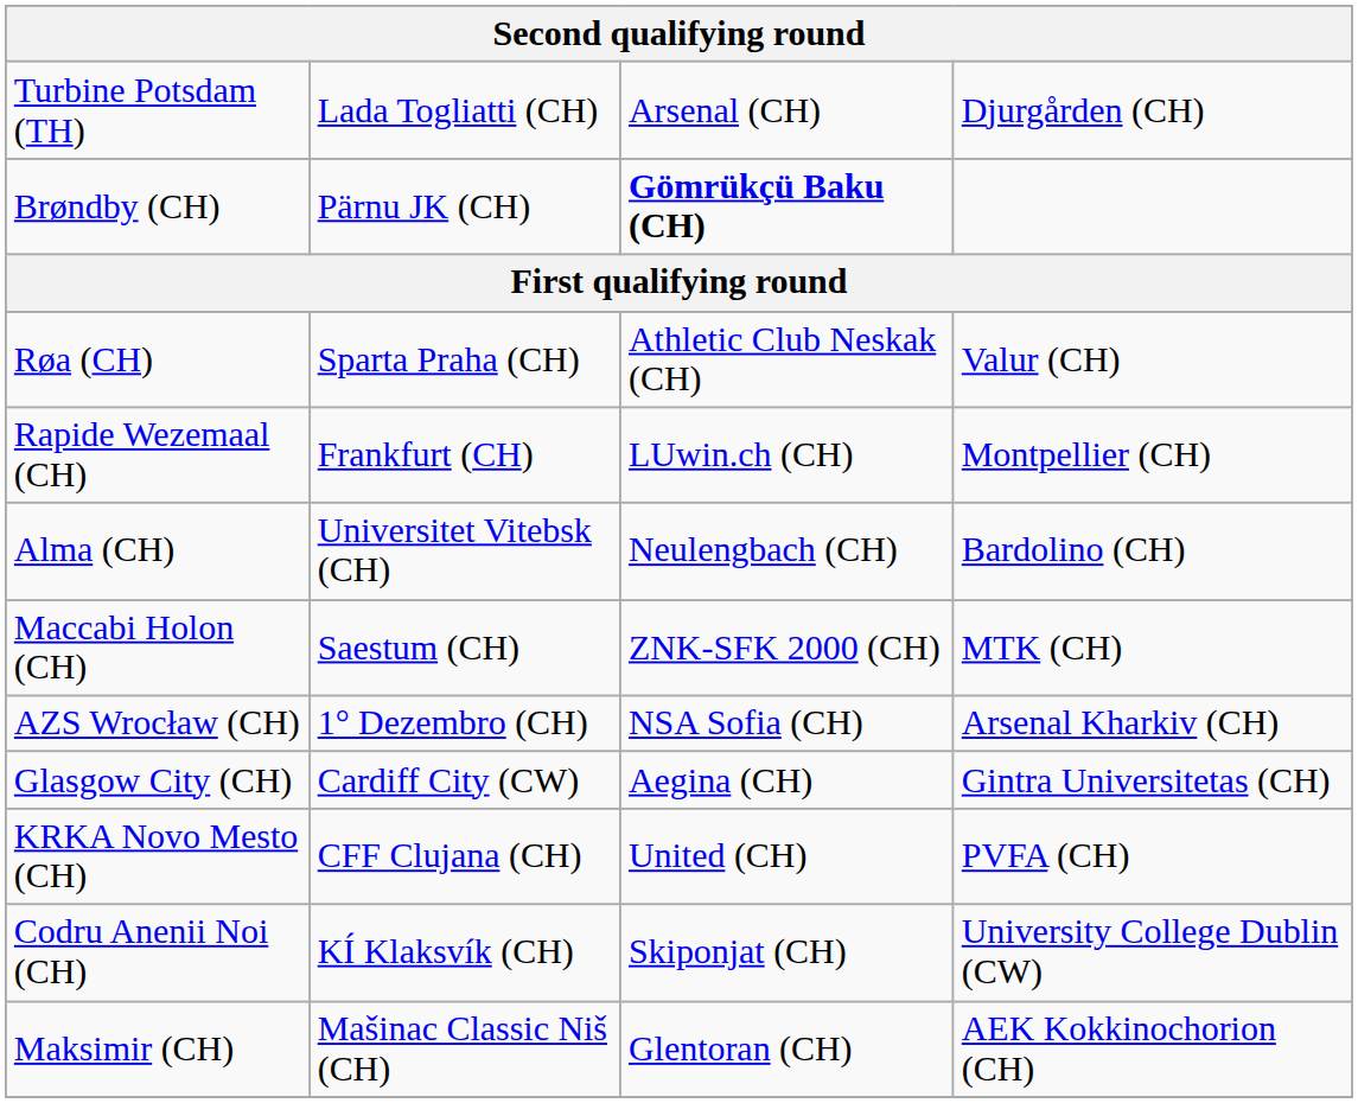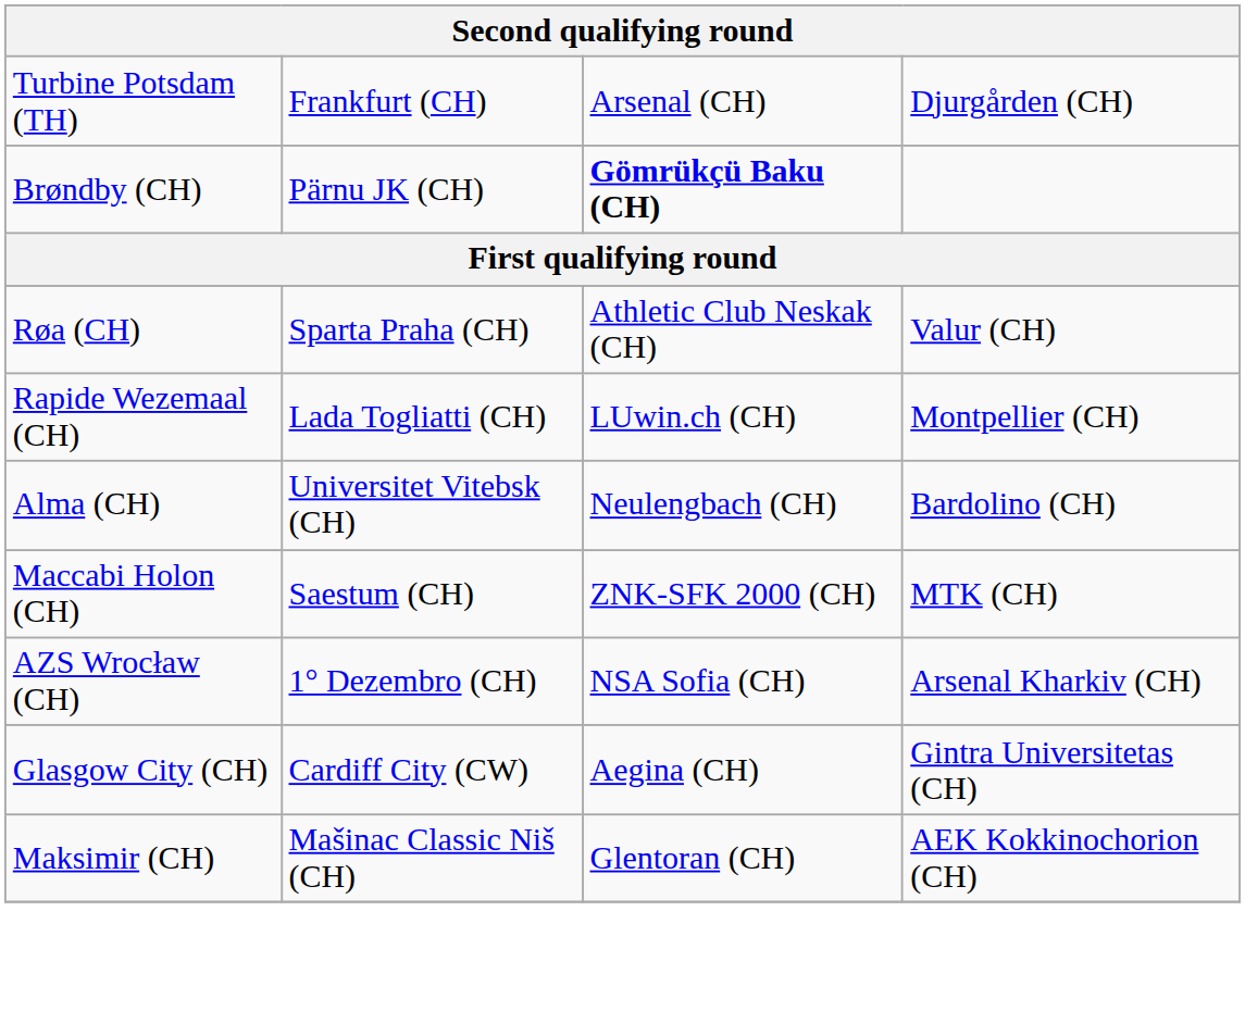 <table class="wikitable">
 <tr>
 <th colspan="4">Second qualifying round</th>
 </tr>
 <tr>
 <td> <a href='#'>Turbine Potsdam</a> (<a href='#'>TH</a>)</td>
-<td> <a href='#'>Lada Togliatti</a> (CH)</td>
+<td> <a href='#'>Frankfurt</a> (<a href='#'>CH</a>)</td>
 <td> <a href='#'>Arsenal</a> (CH)</td>
 <td> <a href='#'>Djurgården</a> (CH)</td>
 </tr>
 <tr>
 <td> <a href='#'>Brøndby</a> (CH)</td>
 <td> <a href='#'>Pärnu JK</a> (CH)</td>
 <td><strong> <a href='#'>Gömrükçü Baku</a> (CH)</strong></td>
 </tr>
 <tr>
 <th colspan="4">First qualifying round</th>
 </tr>
 <tr>
 <td> <a href='#'>Røa</a> (<a href='#'>CH</a>)</td>
 <td> <a href='#'>Sparta Praha</a> (CH)</td>
 <td> <a href='#'>Athletic Club Neskak</a> (CH)</td>
 <td> <a href='#'>Valur</a> (CH)</td>
 </tr>
 <tr>
 <td> <a href='#'>Rapide Wezemaal</a> (CH)</td>
-<td> <a href='#'>Frankfurt</a> (<a href='#'>CH</a>)</td>
+<td> <a href='#'>Lada Togliatti</a> (CH)</td>
 <td> <a href='#'>LUwin.ch</a> (CH)</td>
 <td> <a href='#'>Montpellier</a> (CH)</td>
 </tr>
 <tr>
 <td> <a href='#'>Alma</a> (CH)</td>
 <td> <a href='#'>Universitet Vitebsk</a> (CH)</td>
 <td> <a href='#'>Neulengbach</a> (CH)</td>
 <td> <a href='#'>Bardolino</a> (CH)</td>
 </tr>
 <tr>
 <td> <a href='#'>Maccabi Holon</a> (CH)</td>
 <td> <a href='#'>Saestum</a> (CH)</td>
 <td> <a href='#'>ZNK-SFK 2000</a> (CH)</td>
 <td> <a href='#'>MTK</a> (CH)</td>
 </tr>
 <tr>
 <td> <a href='#'>AZS Wrocław</a> (CH)</td>
 <td> <a href='#'>1° Dezembro</a> (CH)</td>
 <td> <a href='#'>NSA Sofia</a> (CH)</td>
 <td> <a href='#'>Arsenal Kharkiv</a> (CH)</td>
 </tr>
 <tr>
 <td> <a href='#'>Glasgow City</a> (CH)</td>
 <td> <a href='#'>Cardiff City</a> (CW)</td>
 <td> <a href='#'>Aegina</a> (CH)</td>
 <td> <a href='#'>Gintra Universitetas</a> (CH)</td>
 </tr>
 <tr>
-<td> <a href='#'>KRKA Novo Mesto</a> (CH)</td>
-<td> <a href='#'>CFF Clujana</a> (CH)</td>
-<td> <a href='#'>United</a> (CH)</td>
-<td> <a href='#'>PVFA</a> (CH)</td>
-</tr>
-<tr>
-<td> <a href='#'>Codru Anenii Noi</a> (CH)</td>
-<td> <a href='#'>KÍ Klaksvík</a> (CH)</td>
-<td> <a href='#'>Skiponjat</a> (CH)</td>
-<td> <a href='#'>University College Dublin</a> (CW)</td>
-</tr>
-<tr>
 <td> <a href='#'>Maksimir</a> (CH)</td>
 <td> <a href='#'>Mašinac Classic Niš</a> (CH)</td>
 <td> <a href='#'>Glentoran</a> (CH)</td>
 <td> <a href='#'>AEK Kokkinochorion</a> (CH)</td>
 </tr>
 <tr>
 </tr>
 </table>
